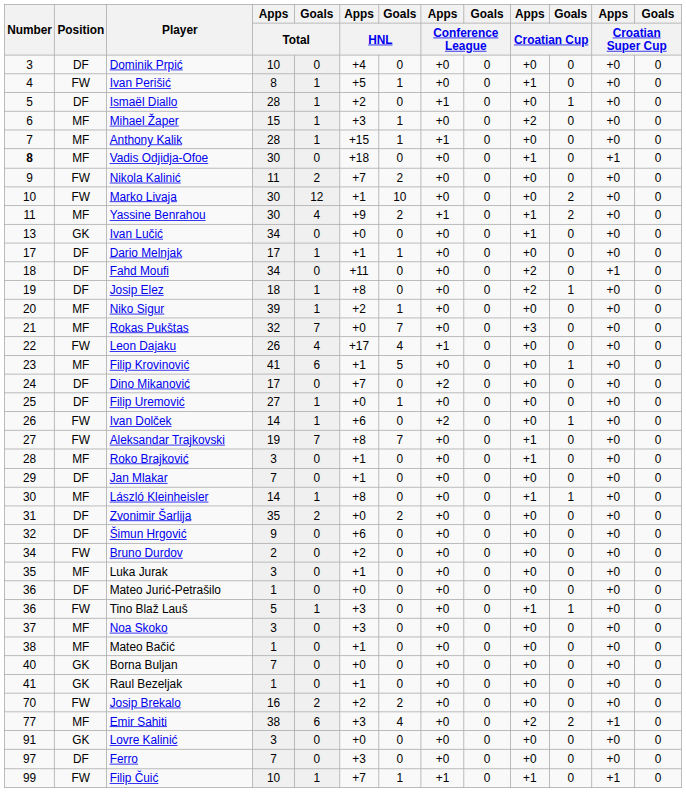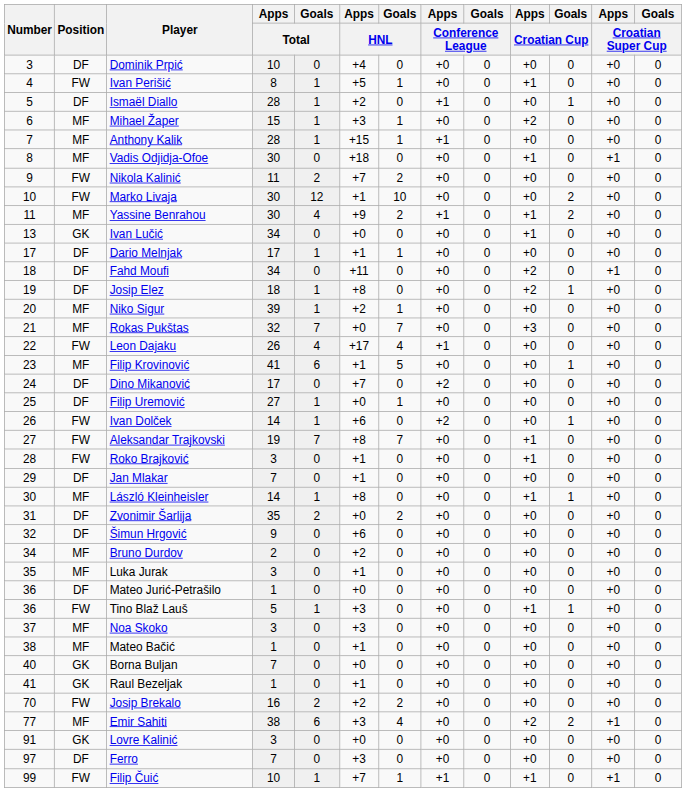 <table class="wikitable sortable" style="font-size: 95%; text-align: center;">
 <tr>
 <th width=40 rowspan="2" align="center">Number</th>
 <th width=40 rowspan="2" align="center">Position</th>
 <th width=180 rowspan="2" align="center">Player</th>
 <th>Apps</th>
 <th>Goals</th>
 <th>Apps</th>
 <th>Goals</th>
 <th>Apps</th>
 <th>Goals</th>
 <th>Apps</th>
 <th>Goals</th>
 <th>Apps</th>
 <th>Goals</th>
 </tr>
 <tr>
 <th class="unsortable" width=140 colspan="2" align="center">Total</th>
 <th class="unsortable" width=120 colspan="2" align="center"><a href='#'>HNL</a></th>
 <th class="unsortable" width=150 colspan="2" align="center"><a href='#'>Conference League</a></th>
 <th class="unsortable" width=120 colspan="2" align="center"><a href='#'>Croatian Cup</a></th>
 <th class="unsortable" width=150 colspan="2" align="center"><a href='#'>Croatian Super Cup</a></th>
 </tr>
 <tr>
 <td>3</td>
 <td>DF</td>
 <td style="text-align:left;"> <a href='#'>Dominik Prpić</a></td>
 <td style="background: #F0F0F0">10</td>
 <td style="background: #F0F0F0">0</td>
 <td>+4</td>
 <td>0</td>
 <td>+0</td>
 <td>0</td>
 <td>+0</td>
 <td>0</td>
 <td>+0</td>
 <td>0</td>
 </tr>
 <tr>
 <td>4</td>
 <td>FW</td>
 <td style="text-align:left;"> <a href='#'>Ivan Perišić</a></td>
 <td style="background: #F0F0F0">8</td>
 <td style="background: #F0F0F0">1</td>
 <td>+5</td>
 <td>1</td>
 <td>+0</td>
 <td>0</td>
 <td>+1</td>
 <td>0</td>
 <td>+0</td>
 <td>0</td>
 </tr>
 <tr>
 <td>5</td>
 <td>DF</td>
 <td style="text-align:left;"> <a href='#'>Ismaël Diallo</a></td>
 <td style="background: #F0F0F0">28</td>
 <td style="background: #F0F0F0">1</td>
 <td>+2</td>
 <td>0</td>
 <td>+1</td>
 <td>0</td>
 <td>+0</td>
 <td>1</td>
 <td>+0</td>
 <td>0</td>
 </tr>
 <tr>
 <td>6</td>
 <td>MF</td>
 <td style="text-align:left;"> <a href='#'>Mihael Žaper</a></td>
 <td style="background: #F0F0F0">15</td>
 <td style="background: #F0F0F0">1</td>
 <td>+3</td>
 <td>1</td>
 <td>+0</td>
 <td>0</td>
 <td>+2</td>
 <td>0</td>
 <td>+0</td>
 <td>0</td>
 </tr>
 <tr>
 <td>7</td>
 <td>MF</td>
 <td style="text-align:left;"> <a href='#'>Anthony Kalik</a></td>
 <td style="background: #F0F0F0">28</td>
 <td style="background: #F0F0F0">1</td>
 <td>+15</td>
 <td>1</td>
 <td>+1</td>
 <td>0</td>
 <td>+0</td>
 <td>0</td>
 <td>+0</td>
 <td>0</td>
 </tr>
 <tr>
-<td><strong>8</strong></td>
+<td>8</td>
 <td>MF</td>
 <td style="text-align:left;"> <a href='#'>Vadis Odjidja-Ofoe</a></td>
 <td style="background: #F0F0F0">30</td>
 <td style="background: #F0F0F0">0</td>
 <td>+18</td>
 <td>0</td>
 <td>+0</td>
 <td>0</td>
 <td>+1</td>
 <td>0</td>
 <td>+1</td>
 <td>0</td>
 </tr>
 <tr>
 <td>9</td>
 <td>FW</td>
 <td style="text-align:left;"> <a href='#'>Nikola Kalinić</a></td>
 <td style="background: #F0F0F0">11</td>
 <td style="background: #F0F0F0">2</td>
 <td>+7</td>
 <td>2</td>
 <td>+0</td>
 <td>0</td>
 <td>+0</td>
 <td>0</td>
 <td>+0</td>
 <td>0</td>
 </tr>
 <tr>
 <td>10</td>
 <td>FW</td>
 <td style="text-align:left;"> <a href='#'>Marko Livaja</a></td>
 <td style="background: #F0F0F0">30</td>
 <td style="background: #F0F0F0">12</td>
 <td>+1</td>
 <td>10</td>
 <td>+0</td>
 <td>0</td>
 <td>+0</td>
 <td>2</td>
 <td>+0</td>
 <td>0</td>
 </tr>
 <tr>
 <td>11</td>
 <td>MF</td>
 <td style="text-align:left;"> <a href='#'>Yassine Benrahou</a></td>
 <td style="background: #F0F0F0">30</td>
 <td style="background: #F0F0F0">4</td>
 <td>+9</td>
 <td>2</td>
 <td>+1</td>
 <td>0</td>
 <td>+1</td>
 <td>2</td>
 <td>+0</td>
 <td>0</td>
 </tr>
 <tr>
 <td>13</td>
 <td>GK</td>
 <td style="text-align:left;"> <a href='#'>Ivan Lučić</a></td>
 <td style="background: #F0F0F0">34</td>
 <td style="background: #F0F0F0">0</td>
 <td>+0</td>
 <td>0</td>
 <td>+0</td>
 <td>0</td>
 <td>+1</td>
 <td>0</td>
 <td>+0</td>
 <td>0</td>
 </tr>
 <tr>
 <td>17</td>
 <td>DF</td>
 <td style="text-align:left;"> <a href='#'>Dario Melnjak</a></td>
 <td style="background: #F0F0F0">17</td>
 <td style="background: #F0F0F0">1</td>
 <td>+1</td>
 <td>1</td>
 <td>+0</td>
 <td>0</td>
 <td>+0</td>
 <td>0</td>
 <td>+0</td>
 <td>0</td>
 </tr>
 <tr>
 <td>18</td>
 <td>DF</td>
 <td style="text-align:left;"> <a href='#'>Fahd Moufi</a></td>
 <td style="background: #F0F0F0">34</td>
 <td style="background: #F0F0F0">0</td>
 <td>+11</td>
 <td>0</td>
 <td>+0</td>
 <td>0</td>
 <td>+2</td>
 <td>0</td>
 <td>+1</td>
 <td>0</td>
 </tr>
 <tr>
 <td>19</td>
 <td>DF</td>
 <td style="text-align:left;"> <a href='#'>Josip Elez</a></td>
 <td style="background: #F0F0F0">18</td>
 <td style="background: #F0F0F0">1</td>
 <td>+8</td>
 <td>0</td>
 <td>+0</td>
 <td>0</td>
 <td>+2</td>
 <td>1</td>
 <td>+0</td>
 <td>0</td>
 </tr>
 <tr>
 <td>20</td>
 <td>MF</td>
 <td style="text-align:left;"> <a href='#'>Niko Sigur</a></td>
 <td style="background: #F0F0F0">39</td>
 <td style="background: #F0F0F0">1</td>
 <td>+2</td>
 <td>1</td>
 <td>+0</td>
 <td>0</td>
 <td>+0</td>
 <td>0</td>
 <td>+0</td>
 <td>0</td>
 </tr>
 <tr>
 <td>21</td>
 <td>MF</td>
 <td style="text-align:left;"> <a href='#'>Rokas Pukštas</a></td>
 <td style="background: #F0F0F0">32</td>
 <td style="background: #F0F0F0">7</td>
 <td>+0</td>
 <td>7</td>
 <td>+0</td>
 <td>0</td>
 <td>+3</td>
 <td>0</td>
 <td>+0</td>
 <td>0</td>
 </tr>
 <tr>
 <td>22</td>
 <td>FW</td>
 <td style="text-align:left;"> <a href='#'>Leon Dajaku</a></td>
 <td style="background: #F0F0F0">26</td>
 <td style="background: #F0F0F0">4</td>
 <td>+17</td>
 <td>4</td>
 <td>+1</td>
 <td>0</td>
 <td>+0</td>
 <td>0</td>
 <td>+0</td>
 <td>0</td>
 </tr>
 <tr>
 <td>23</td>
 <td>MF</td>
 <td style="text-align:left;"> <a href='#'>Filip Krovinović</a></td>
 <td style="background: #F0F0F0">41</td>
 <td style="background: #F0F0F0">6</td>
 <td>+1</td>
 <td>5</td>
 <td>+0</td>
 <td>0</td>
 <td>+0</td>
 <td>1</td>
 <td>+0</td>
 <td>0</td>
 </tr>
 <tr>
 <td>24</td>
 <td>DF</td>
 <td style="text-align:left;"> <a href='#'>Dino Mikanović</a></td>
 <td style="background: #F0F0F0">17</td>
 <td style="background: #F0F0F0">0</td>
 <td>+7</td>
 <td>0</td>
 <td>+2</td>
 <td>0</td>
 <td>+0</td>
 <td>0</td>
 <td>+0</td>
 <td>0</td>
 </tr>
 <tr>
 <td>25</td>
 <td>DF</td>
 <td style="text-align:left;"> <a href='#'>Filip Uremović</a></td>
 <td style="background: #F0F0F0">27</td>
 <td style="background: #F0F0F0">1</td>
 <td>+0</td>
 <td>1</td>
 <td>+0</td>
 <td>0</td>
 <td>+0</td>
 <td>0</td>
 <td>+0</td>
 <td>0</td>
 </tr>
 <tr>
 <td>26</td>
 <td>FW</td>
 <td style="text-align:left;"> <a href='#'>Ivan Dolček</a></td>
 <td style="background: #F0F0F0">14</td>
 <td style="background: #F0F0F0">1</td>
 <td>+6</td>
 <td>0</td>
 <td>+2</td>
 <td>0</td>
 <td>+0</td>
 <td>1</td>
 <td>+0</td>
 <td>0</td>
 </tr>
 <tr>
 <td>27</td>
 <td>FW</td>
 <td style="text-align:left;"> <a href='#'>Aleksandar Trajkovski</a></td>
 <td style="background: #F0F0F0">19</td>
 <td style="background: #F0F0F0">7</td>
 <td>+8</td>
 <td>7</td>
 <td>+0</td>
 <td>0</td>
 <td>+1</td>
 <td>0</td>
 <td>+0</td>
 <td>0</td>
 </tr>
 <tr>
 <td>28</td>
-<td>MF</td>
+<td>FW</td>
 <td style="text-align:left;"> <a href='#'>Roko Brajković</a></td>
 <td style="background: #F0F0F0">3</td>
 <td style="background: #F0F0F0">0</td>
 <td>+1</td>
 <td>0</td>
 <td>+0</td>
 <td>0</td>
 <td>+1</td>
 <td>0</td>
 <td>+0</td>
 <td>0</td>
 </tr>
 <tr>
 <td>29</td>
 <td>DF</td>
 <td style="text-align:left;"> <a href='#'>Jan Mlakar</a></td>
 <td style="background: #F0F0F0">7</td>
 <td style="background: #F0F0F0">0</td>
 <td>+1</td>
 <td>0</td>
 <td>+0</td>
 <td>0</td>
 <td>+0</td>
 <td>0</td>
 <td>+0</td>
 <td>0</td>
 </tr>
 <tr>
 <td>30</td>
 <td>MF</td>
 <td style="text-align:left;"> <a href='#'>László Kleinheisler</a></td>
 <td style="background: #F0F0F0">14</td>
 <td style="background: #F0F0F0">1</td>
 <td>+8</td>
 <td>0</td>
 <td>+0</td>
 <td>0</td>
 <td>+1</td>
 <td>1</td>
 <td>+0</td>
 <td>0</td>
 </tr>
 <tr>
 <td>31</td>
 <td>DF</td>
 <td style="text-align:left;"> <a href='#'>Zvonimir Šarlija</a></td>
 <td style="background: #F0F0F0">35</td>
 <td style="background: #F0F0F0">2</td>
 <td>+0</td>
 <td>2</td>
 <td>+0</td>
 <td>0</td>
 <td>+0</td>
 <td>0</td>
 <td>+0</td>
 <td>0</td>
 </tr>
 <tr>
 <td>32</td>
 <td>DF</td>
 <td style="text-align:left;"> <a href='#'>Šimun Hrgović</a></td>
 <td style="background: #F0F0F0">9</td>
 <td style="background: #F0F0F0">0</td>
 <td>+6</td>
 <td>0</td>
 <td>+0</td>
 <td>0</td>
 <td>+0</td>
 <td>0</td>
 <td>+0</td>
 <td>0</td>
 </tr>
 <tr>
 <td>34</td>
-<td>FW</td>
+<td>MF</td>
 <td style="text-align:left;"> <a href='#'>Bruno Durdov</a></td>
 <td style="background: #F0F0F0">2</td>
 <td style="background: #F0F0F0">0</td>
 <td>+2</td>
 <td>0</td>
 <td>+0</td>
 <td>0</td>
 <td>+0</td>
 <td>0</td>
 <td>+0</td>
 <td>0</td>
 </tr>
 <tr>
 <td>35</td>
 <td>MF</td>
 <td style="text-align:left;"> Luka Jurak</td>
 <td style="background: #F0F0F0">3</td>
 <td style="background: #F0F0F0">0</td>
 <td>+1</td>
 <td>0</td>
 <td>+0</td>
 <td>0</td>
 <td>+0</td>
 <td>0</td>
 <td>+0</td>
 <td>0</td>
 </tr>
 <tr>
 <td>36</td>
 <td>DF</td>
 <td style="text-align:left;"> Mateo Jurić-Petrašilo</td>
 <td style="background: #F0F0F0">1</td>
 <td style="background: #F0F0F0">0</td>
 <td>+0</td>
 <td>0</td>
 <td>+0</td>
 <td>0</td>
 <td>+0</td>
 <td>0</td>
 <td>+0</td>
 <td>0</td>
 </tr>
 <tr>
 <td>36</td>
 <td>FW</td>
 <td style="text-align:left;"> Tino Blaž Lauš</td>
 <td style="background: #F0F0F0">5</td>
 <td style="background: #F0F0F0">1</td>
 <td>+3</td>
 <td>0</td>
 <td>+0</td>
 <td>0</td>
 <td>+1</td>
 <td>1</td>
 <td>+0</td>
 <td>0</td>
 </tr>
 <tr>
 <td>37</td>
 <td>MF</td>
 <td style="text-align:left;"> <a href='#'>Noa Skoko</a></td>
 <td style="background: #F0F0F0">3</td>
 <td style="background: #F0F0F0">0</td>
 <td>+3</td>
 <td>0</td>
 <td>+0</td>
 <td>0</td>
 <td>+0</td>
 <td>0</td>
 <td>+0</td>
 <td>0</td>
 </tr>
 <tr>
 <td>38</td>
 <td>MF</td>
 <td style="text-align:left;"> Mateo Bačić</td>
 <td style="background: #F0F0F0">1</td>
 <td style="background: #F0F0F0">0</td>
 <td>+1</td>
 <td>0</td>
 <td>+0</td>
 <td>0</td>
 <td>+0</td>
 <td>0</td>
 <td>+0</td>
 <td>0</td>
 </tr>
 <tr>
 <td>40</td>
 <td>GK</td>
 <td style="text-align:left;"> Borna Buljan</td>
 <td style="background: #F0F0F0">7</td>
 <td style="background: #F0F0F0">0</td>
 <td>+0</td>
 <td>0</td>
 <td>+0</td>
 <td>0</td>
 <td>+0</td>
 <td>0</td>
 <td>+0</td>
 <td>0</td>
 </tr>
 <tr>
 <td>41</td>
 <td>GK</td>
 <td style="text-align:left;"> Raul Bezeljak</td>
 <td style="background: #F0F0F0">1</td>
 <td style="background: #F0F0F0">0</td>
 <td>+1</td>
 <td>0</td>
 <td>+0</td>
 <td>0</td>
 <td>+0</td>
 <td>0</td>
 <td>+0</td>
 <td>0</td>
 </tr>
 <tr>
 <td>70</td>
 <td>FW</td>
 <td style="text-align:left;"> <a href='#'>Josip Brekalo</a></td>
 <td style="background: #F0F0F0">16</td>
 <td style="background: #F0F0F0">2</td>
 <td>+2</td>
 <td>2</td>
 <td>+0</td>
 <td>0</td>
 <td>+0</td>
 <td>0</td>
 <td>+0</td>
 <td>0</td>
 </tr>
 <tr>
 <td>77</td>
 <td>MF</td>
 <td style="text-align:left;"> <a href='#'>Emir Sahiti</a></td>
 <td style="background: #F0F0F0">38</td>
 <td style="background: #F0F0F0">6</td>
 <td>+3</td>
 <td>4</td>
 <td>+0</td>
 <td>0</td>
 <td>+2</td>
 <td>2</td>
 <td>+1</td>
 <td>0</td>
 </tr>
 <tr>
 <td>91</td>
 <td>GK</td>
 <td style="text-align:left;"> <a href='#'>Lovre Kalinić</a></td>
 <td style="background: #F0F0F0">3</td>
 <td style="background: #F0F0F0">0</td>
 <td>+0</td>
 <td>0</td>
 <td>+0</td>
 <td>0</td>
 <td>+0</td>
 <td>0</td>
 <td>+0</td>
 <td>0</td>
 </tr>
 <tr>
 <td>97</td>
 <td>DF</td>
 <td style="text-align:left;"> <a href='#'>Ferro</a></td>
 <td style="background: #F0F0F0">7</td>
 <td style="background: #F0F0F0">0</td>
 <td>+3</td>
 <td>0</td>
 <td>+0</td>
 <td>0</td>
 <td>+0</td>
 <td>0</td>
 <td>+0</td>
 <td>0</td>
 </tr>
 <tr>
 <td>99</td>
 <td>FW</td>
 <td style="text-align:left;"> <a href='#'>Filip Čuić</a></td>
 <td style="background: #F0F0F0">10</td>
 <td style="background: #F0F0F0">1</td>
 <td>+7</td>
 <td>1</td>
 <td>+1</td>
 <td>0</td>
 <td>+1</td>
 <td>0</td>
 <td>+1</td>
 <td>0</td>
 </tr>
 </table>
